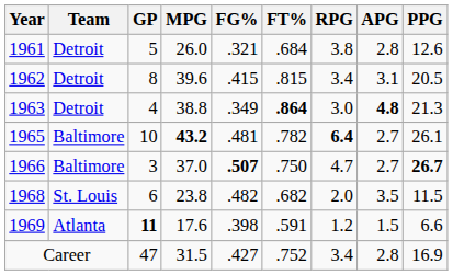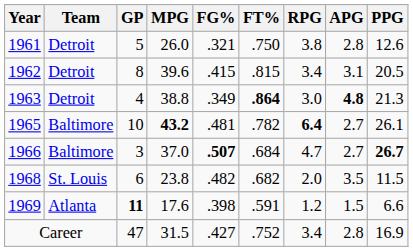 <table class="wikitable sortable" style="font-size:95%; text-align:right;">
 <tr>
 <th>Year</th>
 <th>Team</th>
 <th>GP</th>
 <th>MPG</th>
 <th>FG%</th>
 <th>FT%</th>
 <th>RPG</th>
 <th>APG</th>
 <th>PPG</th>
 </tr>
 <tr>
 <td style="text-align:left;"><a href='#'>1961</a></td>
 <td style="text-align:left;"><a href='#'>Detroit</a></td>
 <td>5</td>
 <td>26.0</td>
 <td>.321</td>
-<td>.684</td>
+<td>.750</td>
 <td>3.8</td>
 <td>2.8</td>
 <td>12.6</td>
 </tr>
 <tr>
 <td style="text-align:left;"><a href='#'>1962</a></td>
 <td style="text-align:left;"><a href='#'>Detroit</a></td>
 <td>8</td>
 <td>39.6</td>
 <td>.415</td>
 <td>.815</td>
 <td>3.4</td>
 <td>3.1</td>
 <td>20.5</td>
 </tr>
 <tr>
 <td style="text-align:left;"><a href='#'>1963</a></td>
 <td style="text-align:left;"><a href='#'>Detroit</a></td>
 <td>4</td>
 <td>38.8</td>
 <td>.349</td>
 <td><strong>.864</strong></td>
 <td>3.0</td>
 <td><strong>4.8</strong></td>
 <td>21.3</td>
 </tr>
 <tr>
 <td style="text-align:left;"><a href='#'>1965</a></td>
 <td style="text-align:left;"><a href='#'>Baltimore</a></td>
 <td>10</td>
 <td><strong>43.2</strong></td>
 <td>.481</td>
 <td>.782</td>
 <td><strong>6.4</strong></td>
 <td>2.7</td>
 <td>26.1</td>
 </tr>
 <tr>
 <td style="text-align:left;"><a href='#'>1966</a></td>
 <td style="text-align:left;"><a href='#'>Baltimore</a></td>
 <td>3</td>
 <td>37.0</td>
 <td><strong>.507</strong></td>
-<td>.750</td>
+<td>.684</td>
 <td>4.7</td>
 <td>2.7</td>
 <td><strong>26.7</strong></td>
 </tr>
 <tr>
 <td style="text-align:left;"><a href='#'>1968</a></td>
 <td style="text-align:left;"><a href='#'>St. Louis</a></td>
 <td>6</td>
 <td>23.8</td>
 <td>.482</td>
 <td>.682</td>
 <td>2.0</td>
 <td>3.5</td>
 <td>11.5</td>
 </tr>
 <tr>
 <td style="text-align:left;"><a href='#'>1969</a></td>
 <td style="text-align:left;"><a href='#'>Atlanta</a></td>
 <td><strong>11</strong></td>
 <td>17.6</td>
 <td>.398</td>
 <td>.591</td>
 <td>1.2</td>
 <td>1.5</td>
 <td>6.6</td>
 </tr>
 <tr>
 <td colspan="2" style="text-align:center;">Career</td>
 <td>47</td>
 <td>31.5</td>
 <td>.427</td>
 <td>.752</td>
 <td>3.4</td>
 <td>2.8</td>
 <td>16.9</td>
 </tr>
 </table>
